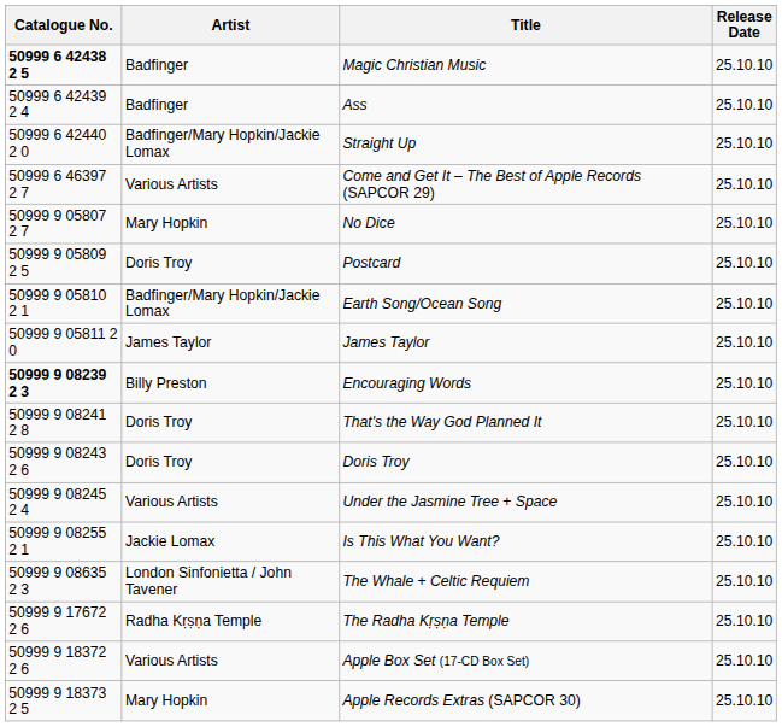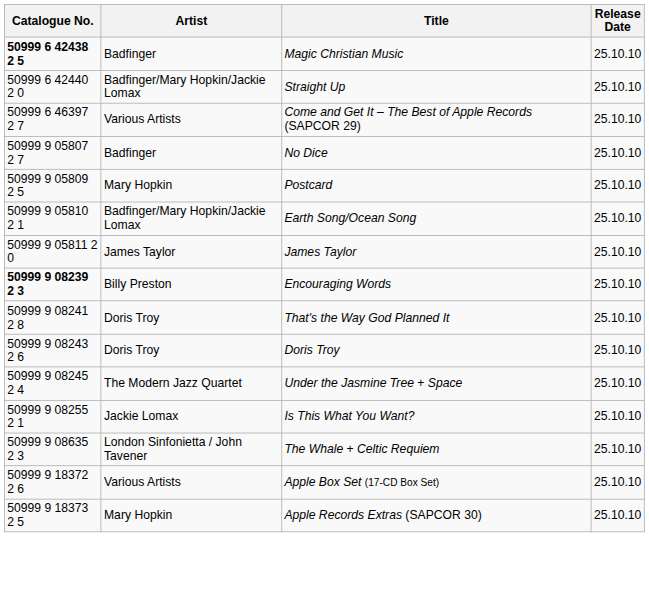 <table class="wikitable" style="text-align:left;">
 <tr>
 <th style="width:120px;"><strong>Catalogue No.</strong></th>
 <th style="width:230px;"><strong>Artist</strong></th>
 <th style="width:400px;"><strong>Title</strong></th>
 <th style="width:55px;"><strong>Release Date</strong></th>
 </tr>
 <tr>
 <td><strong>50999 6 42438 2 5</strong></td>
 <td>Badfinger</td>
 <td><em>Magic Christian Music</em></td>
-<td align=center>25.10.10</td>
-</tr>
-<tr>
-<td>50999 6 42439 2 4</td>
-<td>Badfinger</td>
-<td><em>Ass</em></td>
 <td align=center>25.10.10</td>
 </tr>
 <tr>
 <td>50999 6 42440 2 0</td>
 <td>Badfinger/Mary Hopkin/Jackie Lomax</td>
 <td><em>Straight Up</em></td>
 <td align=center>25.10.10</td>
 </tr>
 <tr>
 <td>50999 6 46397 2 7</td>
 <td>Various Artists</td>
 <td><em>Come and Get It – The Best of Apple Records</em> (SAPCOR 29)</td>
 <td align=center>25.10.10</td>
 </tr>
 <tr>
 <td>50999 9 05807 2 7</td>
-<td>Mary Hopkin</td>
+<td>Badfinger</td>
 <td><em>No Dice</em></td>
 <td align=center>25.10.10</td>
 </tr>
 <tr>
 <td>50999 9 05809 2 5</td>
-<td>Doris Troy</td>
+<td>Mary Hopkin</td>
 <td><em>Postcard</em></td>
 <td align=center>25.10.10</td>
 </tr>
 <tr>
 <td>50999 9 05810 2 1</td>
 <td>Badfinger/Mary Hopkin/Jackie Lomax</td>
 <td><em>Earth Song/Ocean Song</em></td>
 <td align=center>25.10.10</td>
 </tr>
 <tr>
 <td>50999 9 05811 2 0</td>
 <td>James Taylor</td>
 <td><em>James Taylor</em></td>
 <td align=center>25.10.10</td>
 </tr>
 <tr>
 <td><strong>50999 9 08239 2 3</strong></td>
 <td>Billy Preston</td>
 <td><em>Encouraging Words</em></td>
 <td align=center>25.10.10</td>
 </tr>
 <tr>
 <td>50999 9 08241 2 8</td>
 <td>Doris Troy</td>
 <td><em>That's the Way God Planned It</em></td>
 <td align=center>25.10.10</td>
 </tr>
 <tr>
 <td>50999 9 08243 2 6</td>
 <td>Doris Troy</td>
 <td><em>Doris Troy</em></td>
 <td align=center>25.10.10</td>
 </tr>
 <tr>
 <td>50999 9 08245 2 4</td>
-<td>Various Artists</td>
+<td>The Modern Jazz Quartet</td>
 <td><em>Under the Jasmine Tree</em> + <em>Space</em></td>
 <td align=center>25.10.10</td>
 </tr>
 <tr>
 <td>50999 9 08255 2 1</td>
 <td>Jackie Lomax</td>
 <td><em>Is This What You Want?</em></td>
 <td align=center>25.10.10</td>
 </tr>
 <tr>
 <td>50999 9 08635 2 3</td>
 <td>London Sinfonietta / John Tavener</td>
 <td><em>The Whale</em> + <em>Celtic Requiem</em></td>
 <td align=center>25.10.10</td>
 </tr>
 <tr>
-<td>50999 9 17672 2 6</td>
-<td>Radha Kṛṣṇa Temple</td>
-<td><em>The Radha Kṛṣṇa Temple</em></td>
-<td align=center>25.10.10</td>
-</tr>
-<tr>
 <td>50999 9 18372 2 6</td>
 <td>Various Artists</td>
 <td><em>Apple Box Set</em> <small>(17-CD Box Set)</small></td>
 <td align=center>25.10.10</td>
 </tr>
 <tr>
 <td>50999 9 18373 2 5</td>
 <td>Mary Hopkin</td>
 <td><em>Apple Records Extras</em> (SAPCOR 30)</td>
 <td align=center>25.10.10</td>
 </tr>
 </table>
